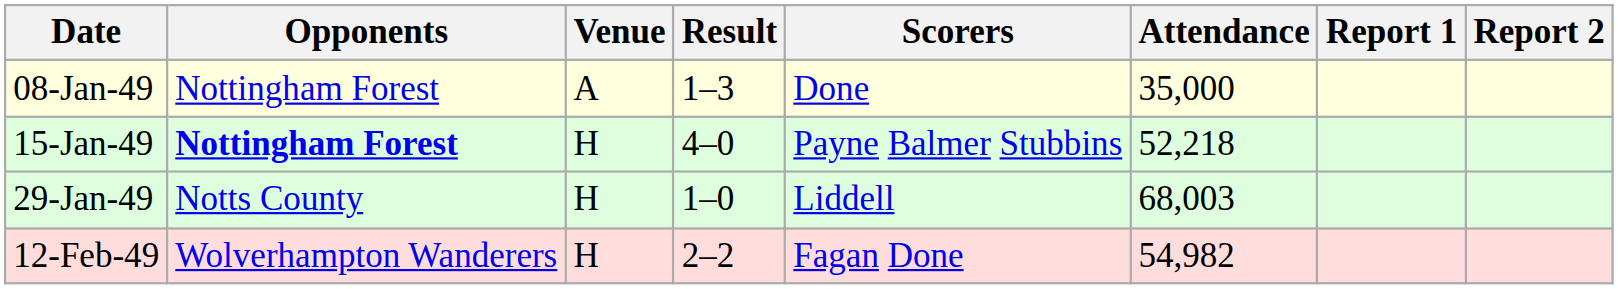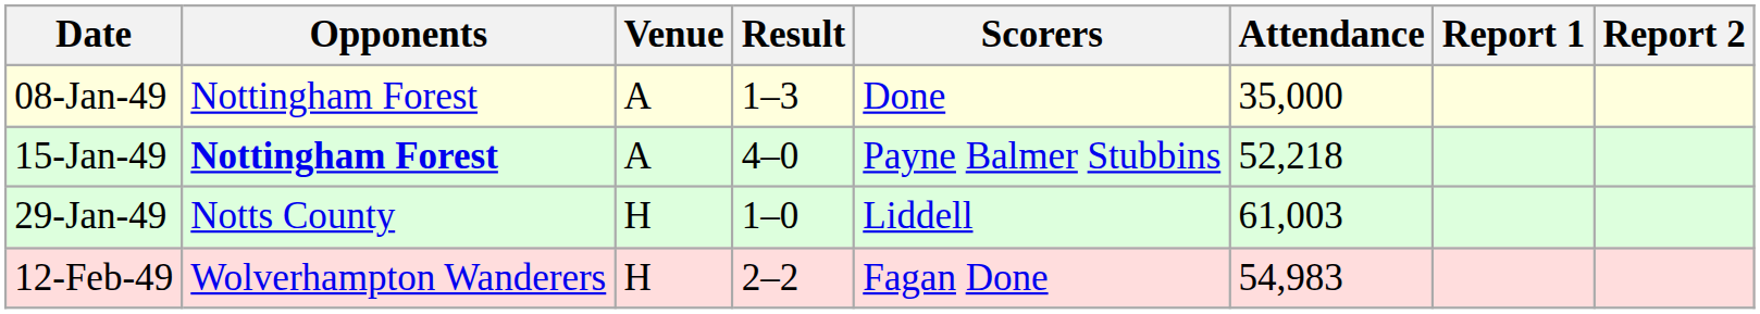 <table class=wikitable>
 <tr>
 <th>Date</th>
 <th>Opponents</th>
 <th>Venue</th>
 <th>Result</th>
 <th>Scorers</th>
 <th>Attendance</th>
 <th>Report 1</th>
 <th>Report 2</th>
 </tr>
 <tr bgcolor="#ffffdd">
 <td>08-Jan-49</td>
 <td><a href='#'>Nottingham Forest</a></td>
 <td>A</td>
 <td>1–3</td>
 <td><a href='#'>Done</a> </td>
 <td>35,000</td>
 <td></td>
 <td></td>
 </tr>
 <tr bgcolor="#ddffdd">
 <td>15-Jan-49</td>
 <td><strong><a href='#'>Nottingham Forest</a></strong></td>
-<td>H</td>
+<td>A</td>
 <td>4–0</td>
 <td><a href='#'>Payne</a>  <a href='#'>Balmer</a>  <a href='#'>Stubbins</a> </td>
 <td>52,218</td>
 <td></td>
 <td></td>
 </tr>
 <tr bgcolor="#ddffdd">
 <td>29-Jan-49</td>
 <td><a href='#'>Notts County</a></td>
 <td>H</td>
 <td>1–0</td>
 <td><a href='#'>Liddell</a> </td>
-<td>68,003</td>
+<td>61,003</td>
 <td></td>
 <td></td>
 </tr>
 <tr bgcolor="#ffdddd">
 <td>12-Feb-49</td>
 <td><a href='#'>Wolverhampton Wanderers</a></td>
 <td>H</td>
 <td>2–2</td>
 <td><a href='#'>Fagan</a>  <a href='#'>Done</a> </td>
-<td>54,982</td>
+<td>54,983</td>
 <td></td>
 <td></td>
 </tr>
 </table>
